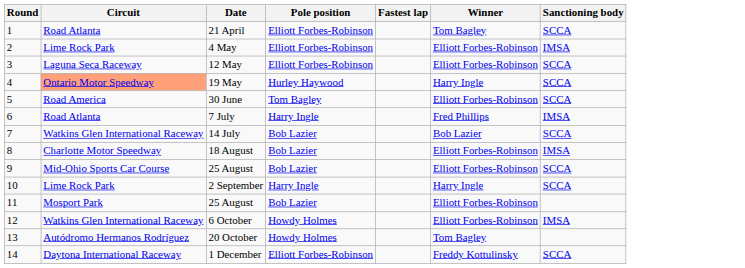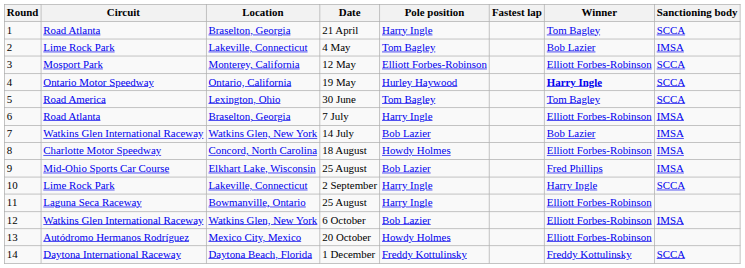 <table class="wikitable">
 <tr>
 <th>Round</th>
 <th>Circuit</th>
+<th>Location</th>
 <th>Date</th>
 <th>Pole position</th>
 <th>Fastest lap</th>
 <th>Winner</th>
 <th>Sanctioning body</th>
 </tr>
 <tr>
 <td>1</td>
 <td><a href='#'>Road Atlanta</a></td>
+<td> <a href='#'>Braselton, Georgia</a></td>
 <td>21 April</td>
-<td> <a href='#'>Elliott Forbes-Robinson</a></td>
+<td> <a href='#'>Harry Ingle</a></td>
 <td></td>
 <td> <a href='#'>Tom Bagley</a></td>
 <td><a href='#'>SCCA</a></td>
 </tr>
 <tr>
 <td>2</td>
 <td><a href='#'>Lime Rock Park</a></td>
+<td> <a href='#'>Lakeville, Connecticut</a></td>
 <td>4 May</td>
-<td> <a href='#'>Elliott Forbes-Robinson</a></td>
+<td> <a href='#'>Tom Bagley</a></td>
 <td></td>
-<td> <a href='#'>Elliott Forbes-Robinson</a></td>
+<td> <a href='#'>Bob Lazier</a></td>
 <td><a href='#'>IMSA</a></td>
 </tr>
 <tr>
 <td>3</td>
-<td><a href='#'>Laguna Seca Raceway</a></td>
+<td><a href='#'>Mosport Park</a></td>
+<td> <a href='#'>Monterey, California</a></td>
 <td>12 May</td>
 <td> <a href='#'>Elliott Forbes-Robinson</a></td>
 <td></td>
 <td> <a href='#'>Elliott Forbes-Robinson</a></td>
 <td><a href='#'>SCCA</a></td>
 </tr>
 <tr>
 <td>4</td>
-<td style="background: lightsalmon;"><a href='#'>Ontario Motor Speedway</a></td>
+<td><a href='#'>Ontario Motor Speedway</a></td>
+<td> <a href='#'>Ontario, California</a></td>
 <td>19 May</td>
 <td> <a href='#'>Hurley Haywood</a></td>
 <td></td>
-<td> <a href='#'>Harry Ingle</a></td>
+<td><strong> <a href='#'>Harry Ingle</a></strong></td>
 <td><a href='#'>SCCA</a></td>
 </tr>
 <tr>
 <td>5</td>
 <td><a href='#'>Road America</a></td>
+<td> <a href='#'>Lexington, Ohio</a></td>
 <td>30 June</td>
 <td> <a href='#'>Tom Bagley</a></td>
 <td></td>
-<td> <a href='#'>Elliott Forbes-Robinson</a></td>
+<td> <a href='#'>Tom Bagley</a></td>
 <td><a href='#'>SCCA</a></td>
 </tr>
 <tr>
 <td>6</td>
 <td><a href='#'>Road Atlanta</a></td>
+<td> <a href='#'>Braselton, Georgia</a></td>
 <td>7 July</td>
 <td> <a href='#'>Harry Ingle</a></td>
 <td></td>
-<td> <a href='#'>Fred Phillips</a></td>
+<td> <a href='#'>Elliott Forbes-Robinson</a></td>
 <td><a href='#'>IMSA</a></td>
 </tr>
 <tr>
 <td>7</td>
 <td><a href='#'>Watkins Glen International Raceway</a></td>
+<td> <a href='#'>Watkins Glen, New York</a></td>
 <td>14 July</td>
 <td> <a href='#'>Bob Lazier</a></td>
 <td></td>
 <td> <a href='#'>Bob Lazier</a></td>
-<td><a href='#'>SCCA</a></td>
+<td><a href='#'>IMSA</a></td>
 </tr>
 <tr>
 <td>8</td>
 <td><a href='#'>Charlotte Motor Speedway</a></td>
+<td> <a href='#'>Concord, North Carolina</a></td>
 <td>18 August</td>
-<td> <a href='#'>Bob Lazier</a></td>
+<td> <a href='#'>Howdy Holmes</a></td>
 <td></td>
 <td> <a href='#'>Elliott Forbes-Robinson</a></td>
 <td><a href='#'>IMSA</a></td>
 </tr>
 <tr>
 <td>9</td>
 <td><a href='#'>Mid-Ohio Sports Car Course</a></td>
+<td> <a href='#'>Elkhart Lake, Wisconsin</a></td>
 <td>25 August</td>
 <td> <a href='#'>Bob Lazier</a></td>
 <td></td>
-<td> <a href='#'>Elliott Forbes-Robinson</a></td>
-<td><a href='#'>SCCA</a></td>
+<td> <a href='#'>Fred Phillips</a></td>
+<td><a href='#'>IMSA</a></td>
 </tr>
 <tr>
 <td>10</td>
 <td><a href='#'>Lime Rock Park</a></td>
+<td> <a href='#'>Lakeville, Connecticut</a></td>
 <td>2 September</td>
 <td> <a href='#'>Harry Ingle</a></td>
 <td></td>
 <td> <a href='#'>Harry Ingle</a></td>
 <td><a href='#'>SCCA</a></td>
 </tr>
 <tr>
 <td>11</td>
-<td><a href='#'>Mosport Park</a></td>
+<td><a href='#'>Laguna Seca Raceway</a></td>
+<td> <a href='#'>Bowmanville, Ontario</a></td>
 <td>25 August</td>
-<td> <a href='#'>Bob Lazier</a></td>
+<td> <a href='#'>Harry Ingle</a></td>
 <td></td>
 <td> <a href='#'>Elliott Forbes-Robinson</a></td>
 <td></td>
 </tr>
 <tr>
 <td>12</td>
 <td><a href='#'>Watkins Glen International Raceway</a></td>
+<td> <a href='#'>Watkins Glen, New York</a></td>
 <td>6 October</td>
-<td> <a href='#'>Howdy Holmes</a></td>
+<td> <a href='#'>Bob Lazier</a></td>
 <td></td>
 <td> <a href='#'>Elliott Forbes-Robinson</a></td>
 <td><a href='#'>IMSA</a></td>
 </tr>
 <tr>
 <td>13</td>
 <td><a href='#'>Autódromo Hermanos Rodríguez</a></td>
+<td> <a href='#'>Mexico City, Mexico</a></td>
 <td>20 October</td>
 <td> <a href='#'>Howdy Holmes</a></td>
 <td></td>
-<td> <a href='#'>Tom Bagley</a></td>
+<td> <a href='#'>Elliott Forbes-Robinson</a></td>
 <td></td>
 </tr>
 <tr>
 <td>14</td>
 <td><a href='#'>Daytona International Raceway</a></td>
+<td> <a href='#'>Daytona Beach, Florida</a></td>
 <td>1 December</td>
-<td> <a href='#'>Elliott Forbes-Robinson</a></td>
+<td> <a href='#'>Freddy Kottulinsky</a></td>
 <td></td>
 <td> <a href='#'>Freddy Kottulinsky</a></td>
 <td><a href='#'>SCCA</a></td>
 </tr>
 </table>
